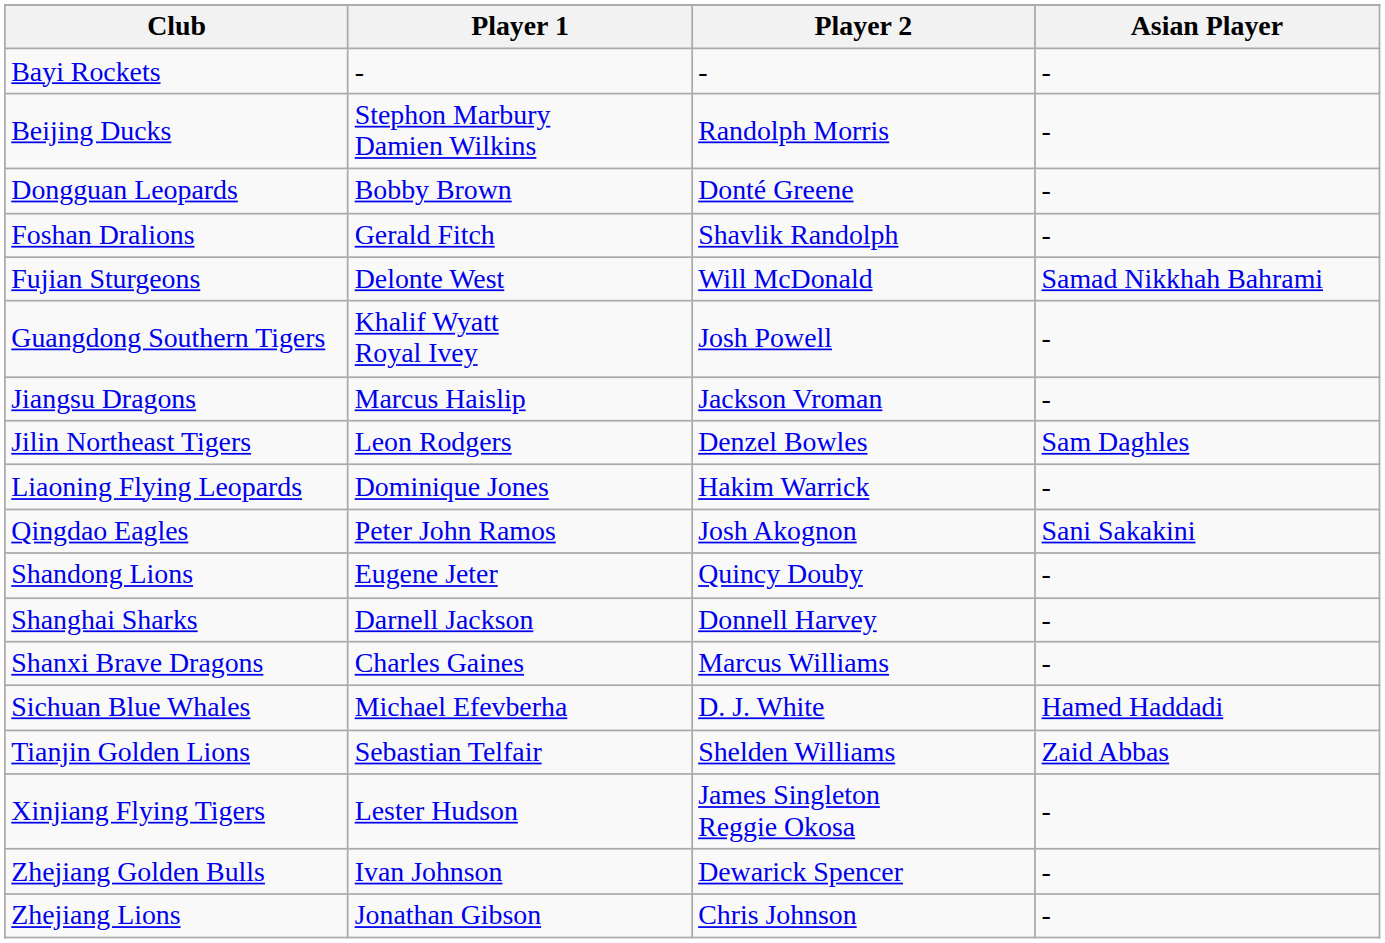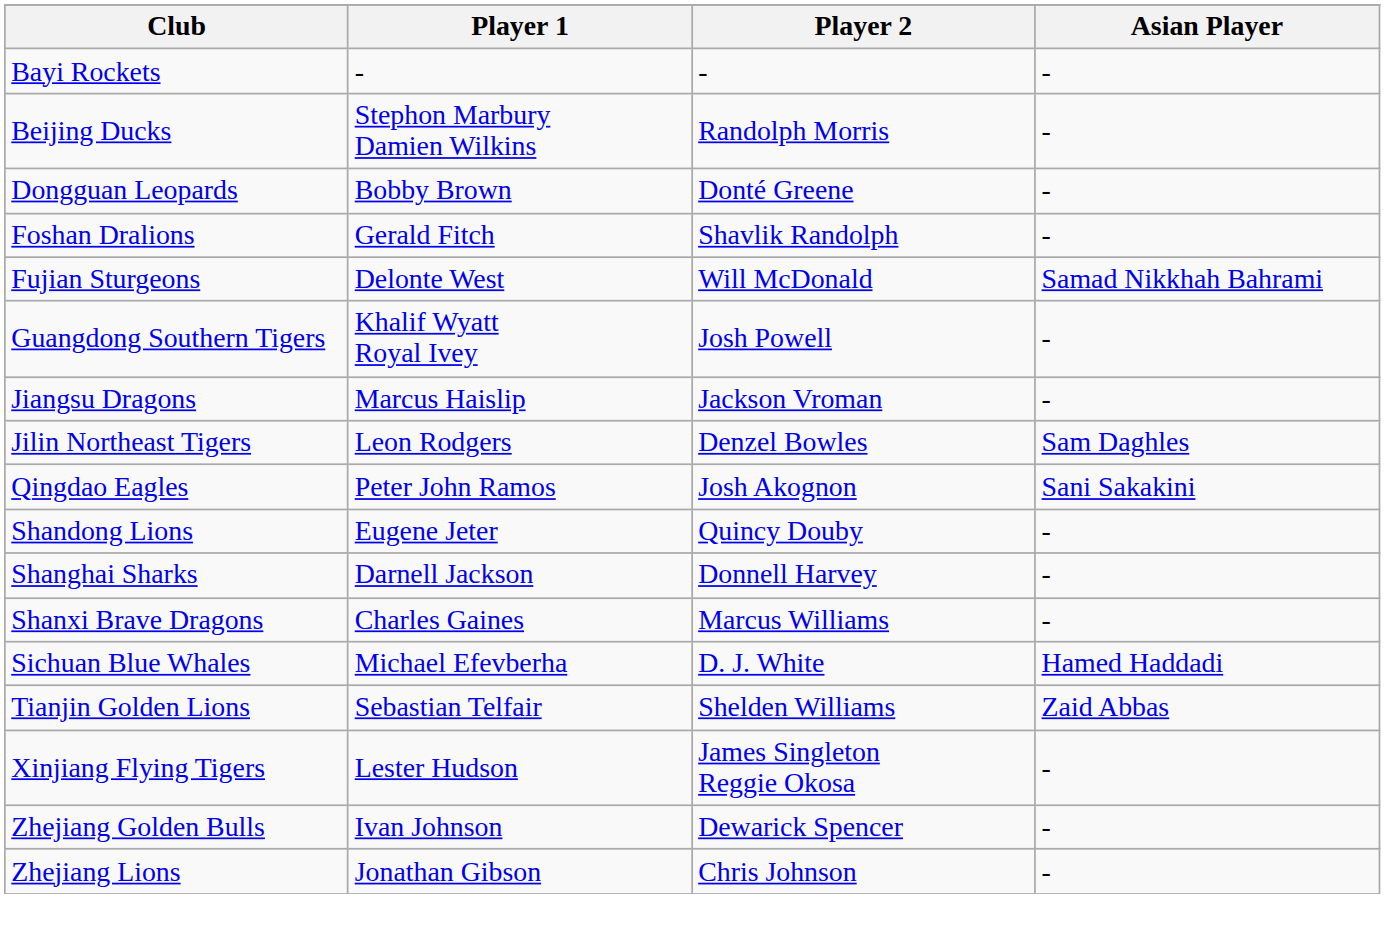 <table class="wikitable">
 <tr>
 </tr>
 <tr>
 <th width="190">Club</th>
 <th width="190">Player 1</th>
 <th width="190">Player 2</th>
 <th width="190">Asian Player</th>
 </tr>
 <tr>
 <td><a href='#'>Bayi Rockets</a></td>
 <td>-</td>
 <td>-</td>
 <td>-</td>
 </tr>
 <tr>
 <td><a href='#'>Beijing Ducks</a></td>
 <td> <a href='#'>Stephon Marbury</a> <br>  <a href='#'>Damien Wilkins</a></td>
 <td> <a href='#'>Randolph Morris</a></td>
 <td>-</td>
 </tr>
 <tr>
 <td><a href='#'>Dongguan Leopards</a></td>
 <td> <a href='#'>Bobby Brown</a></td>
 <td> <a href='#'>Donté Greene</a></td>
 <td>-</td>
 </tr>
 <tr>
 <td><a href='#'>Foshan Dralions</a></td>
 <td> <a href='#'>Gerald Fitch</a></td>
 <td> <a href='#'>Shavlik Randolph</a></td>
 <td>-</td>
 </tr>
 <tr>
 <td><a href='#'>Fujian Sturgeons</a></td>
 <td> <a href='#'>Delonte West</a></td>
 <td> <a href='#'>Will McDonald</a></td>
 <td> <a href='#'>Samad Nikkhah Bahrami</a></td>
 </tr>
 <tr>
 <td><a href='#'>Guangdong Southern Tigers</a></td>
 <td> <a href='#'>Khalif Wyatt</a> <br>  <a href='#'>Royal Ivey</a></td>
 <td> <a href='#'>Josh Powell</a></td>
 <td>-</td>
 </tr>
 <tr>
 <td><a href='#'>Jiangsu Dragons</a></td>
 <td> <a href='#'>Marcus Haislip</a></td>
 <td> <a href='#'>Jackson Vroman</a></td>
 <td>-</td>
 </tr>
 <tr>
 <td><a href='#'>Jilin Northeast Tigers</a></td>
 <td> <a href='#'>Leon Rodgers</a></td>
 <td> <a href='#'>Denzel Bowles</a></td>
 <td> <a href='#'>Sam Daghles</a></td>
 </tr>
 <tr>
-<td><a href='#'>Liaoning Flying Leopards</a></td>
-<td> <a href='#'>Dominique Jones</a></td>
-<td> <a href='#'>Hakim Warrick</a></td>
-<td>-</td>
-</tr>
-<tr>
 <td><a href='#'>Qingdao Eagles</a></td>
 <td> <a href='#'>Peter John Ramos</a></td>
 <td> <a href='#'>Josh Akognon</a></td>
 <td> <a href='#'>Sani Sakakini</a></td>
 </tr>
 <tr>
 <td><a href='#'>Shandong Lions</a></td>
 <td> <a href='#'>Eugene Jeter</a></td>
 <td> <a href='#'>Quincy Douby</a></td>
 <td>-</td>
 </tr>
 <tr>
 <td><a href='#'>Shanghai Sharks</a></td>
 <td> <a href='#'>Darnell Jackson</a></td>
 <td> <a href='#'>Donnell Harvey</a></td>
 <td>-</td>
 </tr>
 <tr>
 <td><a href='#'>Shanxi Brave Dragons</a></td>
 <td> <a href='#'>Charles Gaines</a></td>
 <td> <a href='#'>Marcus Williams</a></td>
 <td>-</td>
 </tr>
 <tr>
 <td><a href='#'>Sichuan Blue Whales</a></td>
 <td>  <a href='#'>Michael Efevberha</a></td>
 <td> <a href='#'>D. J. White</a></td>
 <td>  <a href='#'>Hamed Haddadi</a></td>
 </tr>
 <tr>
 <td><a href='#'>Tianjin Golden Lions</a></td>
 <td> <a href='#'>Sebastian Telfair</a></td>
 <td> <a href='#'>Shelden Williams</a></td>
 <td> <a href='#'>Zaid Abbas</a></td>
 </tr>
 <tr>
 <td><a href='#'>Xinjiang Flying Tigers</a></td>
 <td> <a href='#'>Lester Hudson</a></td>
 <td> <a href='#'>James Singleton</a><br> <a href='#'>Reggie Okosa</a></td>
 <td>-</td>
 </tr>
 <tr>
 <td><a href='#'>Zhejiang Golden Bulls</a></td>
 <td> <a href='#'>Ivan Johnson</a></td>
 <td> <a href='#'>Dewarick Spencer</a></td>
 <td>-</td>
 </tr>
 <tr>
 <td><a href='#'>Zhejiang Lions</a></td>
 <td> <a href='#'>Jonathan Gibson</a></td>
 <td> <a href='#'>Chris Johnson</a></td>
 <td>-</td>
 </tr>
 </table>
